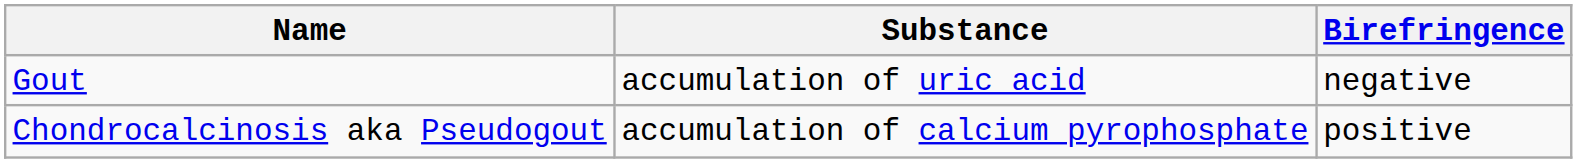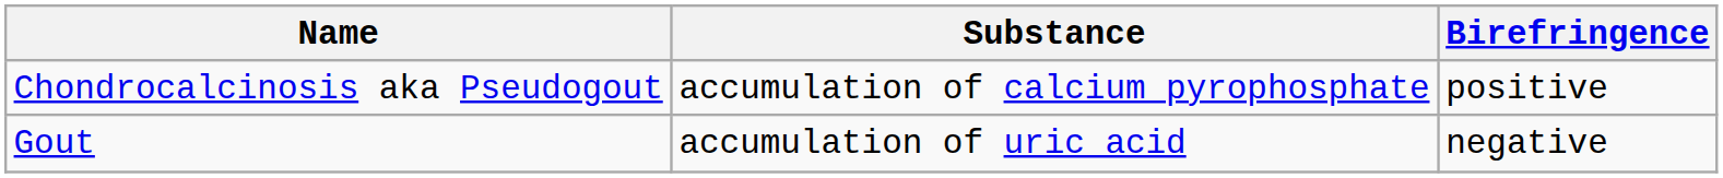 <table class="wikitable">
 <tr>
 <th>Name</th>
 <th>Substance</th>
 <th><a href='#'>Birefringence</a></th>
 </tr>
 <tr>
+<td><a href='#'>Chondrocalcinosis</a> aka <a href='#'>Pseudogout</a></td>
+<td>accumulation of <a href='#'>calcium pyrophosphate</a></td>
+<td>positive</td>
+</tr>
+<tr>
 <td><a href='#'>Gout</a></td>
 <td>accumulation of <a href='#'>uric acid</a></td>
 <td>negative</td>
 </tr>
-<tr>
-<td><a href='#'>Chondrocalcinosis</a> aka <a href='#'>Pseudogout</a></td>
-<td>accumulation of <a href='#'>calcium pyrophosphate</a></td>
-<td>positive</td>
-</tr>
 </table>
